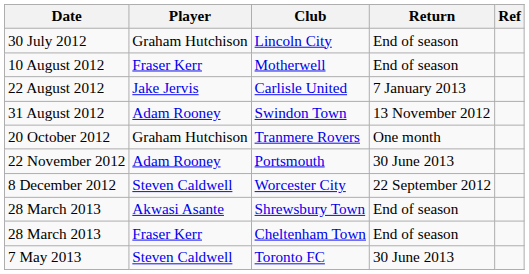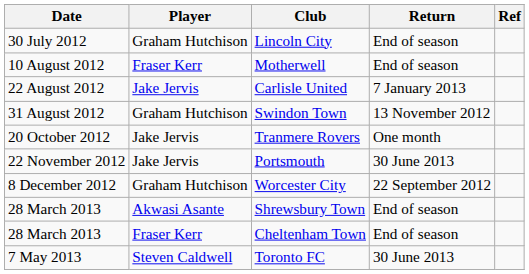 <table class="wikitable">
 <tr>
 <th>Date</th>
 <th>Player</th>
 <th>Club</th>
 <th>Return</th>
 <th>Ref</th>
 </tr>
 <tr>
 <td>30 July 2012</td>
 <td>Graham Hutchison</td>
 <td><a href='#'>Lincoln City</a></td>
 <td>End of season</td>
 <td style="text-align: center"></td>
 </tr>
 <tr>
 <td>10 August 2012</td>
 <td><a href='#'>Fraser Kerr</a></td>
 <td><a href='#'>Motherwell</a></td>
 <td>End of season</td>
 <td style="text-align: center"></td>
 </tr>
 <tr>
 <td>22 August 2012</td>
 <td><a href='#'>Jake Jervis</a></td>
 <td><a href='#'>Carlisle United</a></td>
 <td>7 January 2013</td>
 <td style="text-align: center"></td>
 </tr>
 <tr>
 <td>31 August 2012</td>
-<td><a href='#'>Adam Rooney</a></td>
+<td>Graham Hutchison</td>
 <td><a href='#'>Swindon Town</a></td>
 <td>13 November 2012</td>
 <td style="text-align: center"></td>
 </tr>
 <tr>
 <td>20 October 2012</td>
-<td>Graham Hutchison</td>
+<td>Jake Jervis</td>
 <td><a href='#'>Tranmere Rovers</a></td>
 <td>One month</td>
 <td style="text-align: center"></td>
 </tr>
 <tr>
 <td>22 November 2012</td>
-<td><a href='#'>Adam Rooney</a></td>
+<td>Jake Jervis</td>
 <td><a href='#'>Portsmouth</a></td>
 <td>30 June 2013</td>
 <td style="text-align: center"></td>
 </tr>
 <tr>
 <td>8 December 2012</td>
-<td><a href='#'>Steven Caldwell</a></td>
+<td>Graham Hutchison</td>
 <td><a href='#'>Worcester City</a></td>
 <td>22 September 2012</td>
 <td style="text-align: center"></td>
 </tr>
 <tr>
 <td>28 March 2013</td>
 <td><a href='#'>Akwasi Asante</a></td>
 <td><a href='#'>Shrewsbury Town</a></td>
 <td>End of season</td>
 <td style="text-align: center"></td>
 </tr>
 <tr>
 <td>28 March 2013</td>
 <td><a href='#'>Fraser Kerr</a></td>
 <td><a href='#'>Cheltenham Town</a></td>
 <td>End of season</td>
 <td style="text-align: center"></td>
 </tr>
 <tr>
 <td>7 May 2013</td>
 <td><a href='#'>Steven Caldwell</a></td>
 <td><a href='#'>Toronto FC</a></td>
 <td>30 June 2013</td>
 <td style="text-align: center"></td>
 </tr>
 </table>
